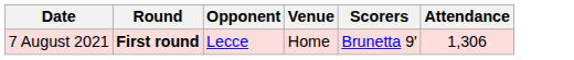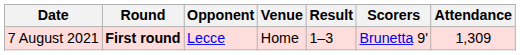 <table class="wikitable" style="text-align:left">
 <tr>
 <th>Date</th>
 <th>Round</th>
 <th>Opponent</th>
 <th>Venue</th>
+<th>Result</th>
 <th>Scorers</th>
 <th>Attendance</th>
 </tr>
 <tr style="background:#ffdddd">
 <td>7 August 2021</td>
 <td><strong>First round</strong></td>
 <td><a href='#'>Lecce</a></td>
 <td>Home</td>
+<td>1–3</td>
 <td><a href='#'>Brunetta</a> 9'</td>
-<td align=center>1,306</td>
+<td align=center>1,309</td>
 </tr>
 </table>
